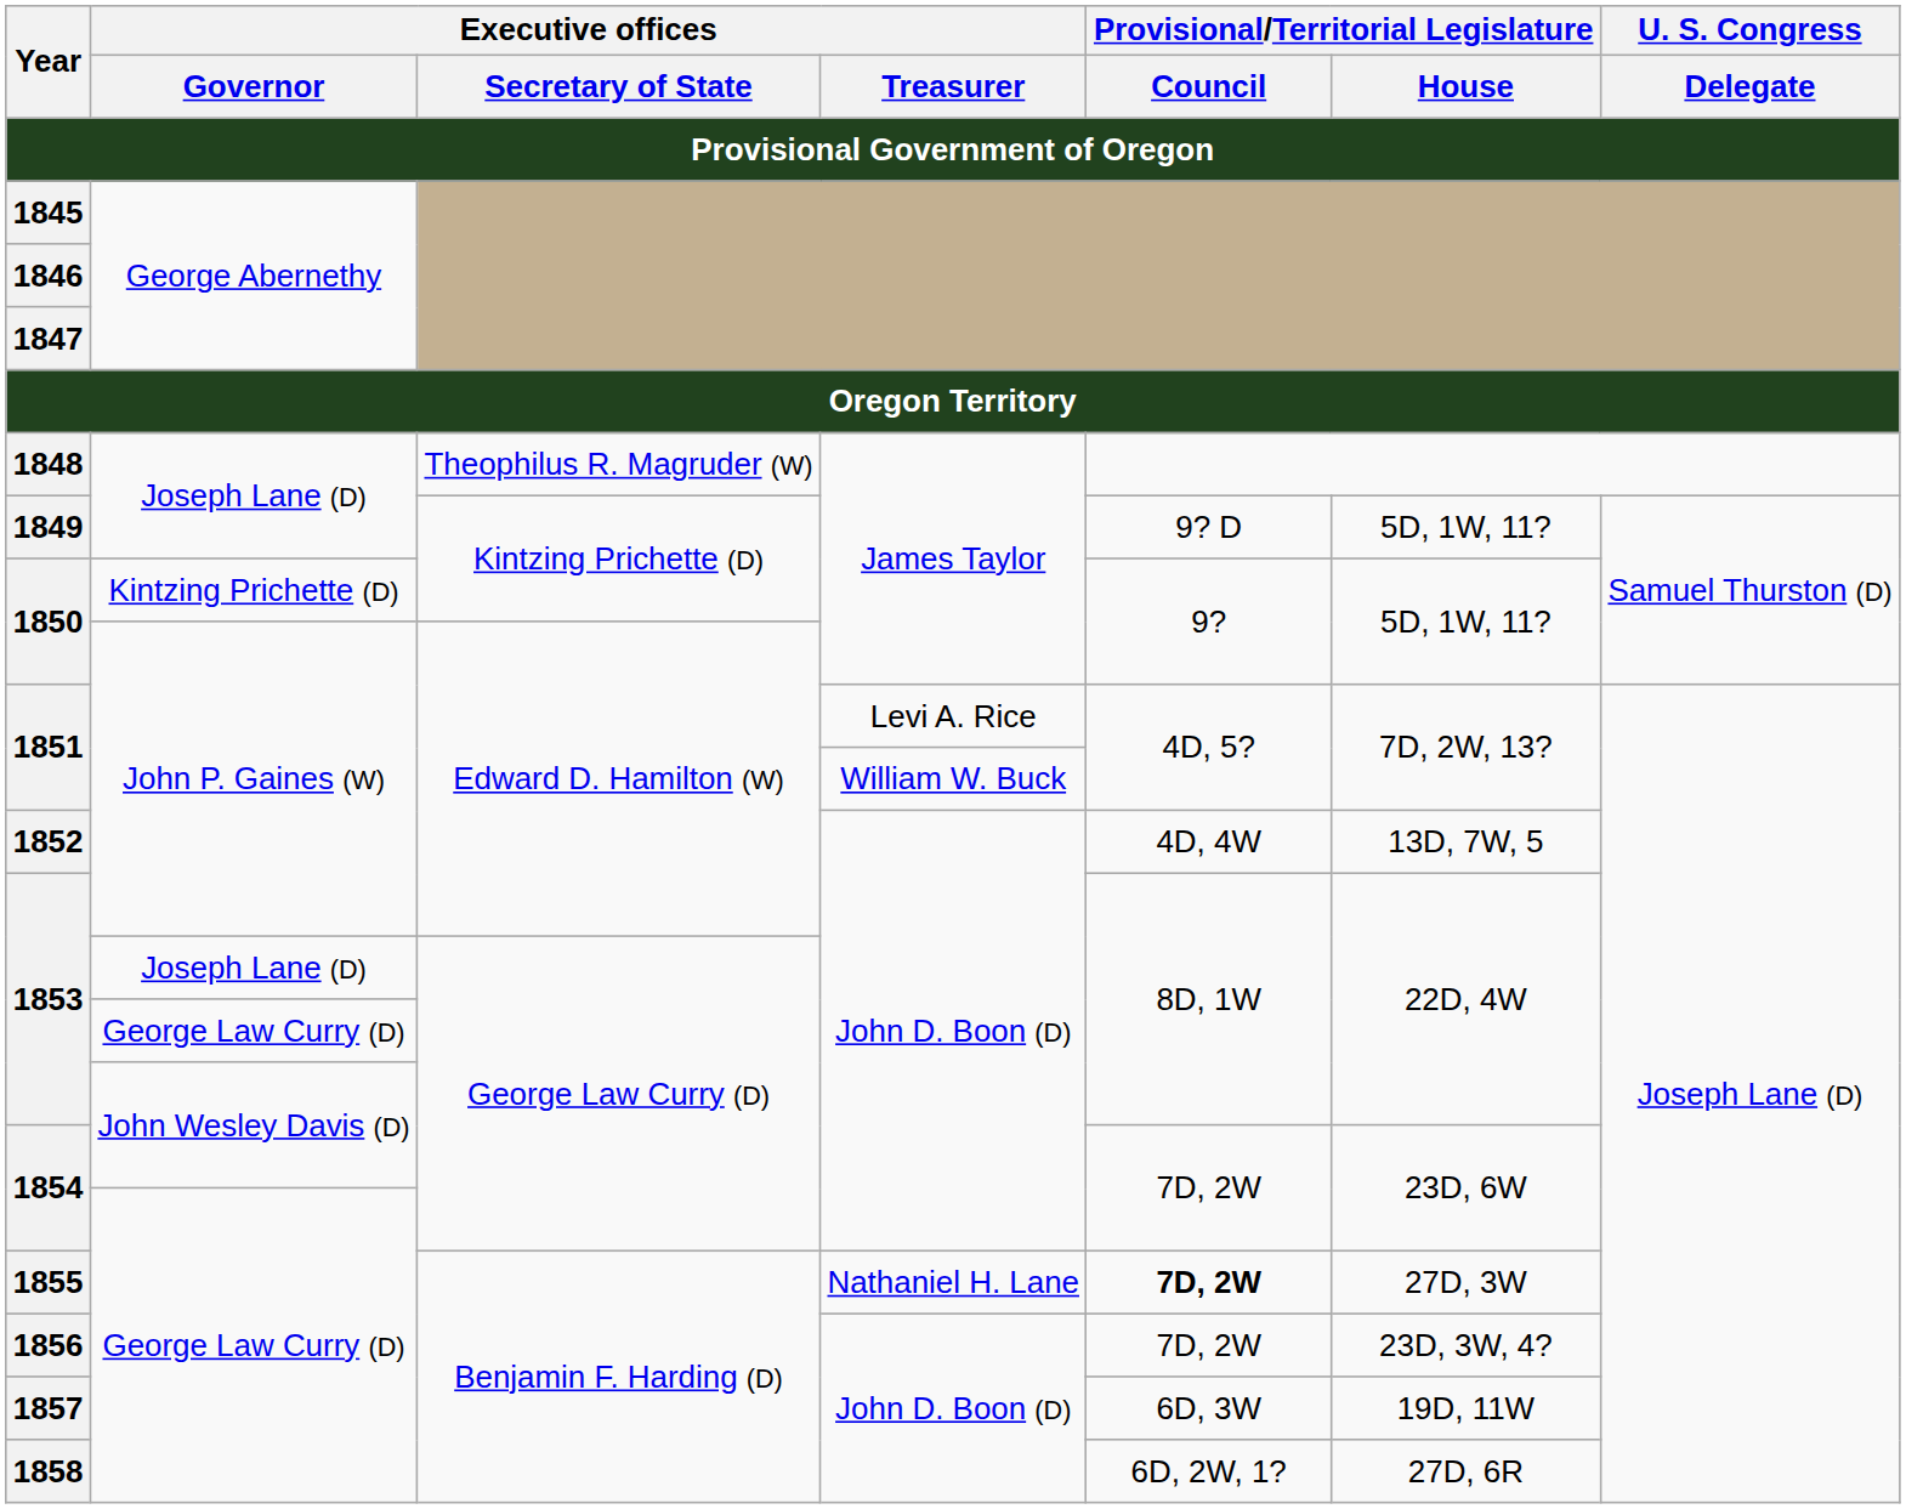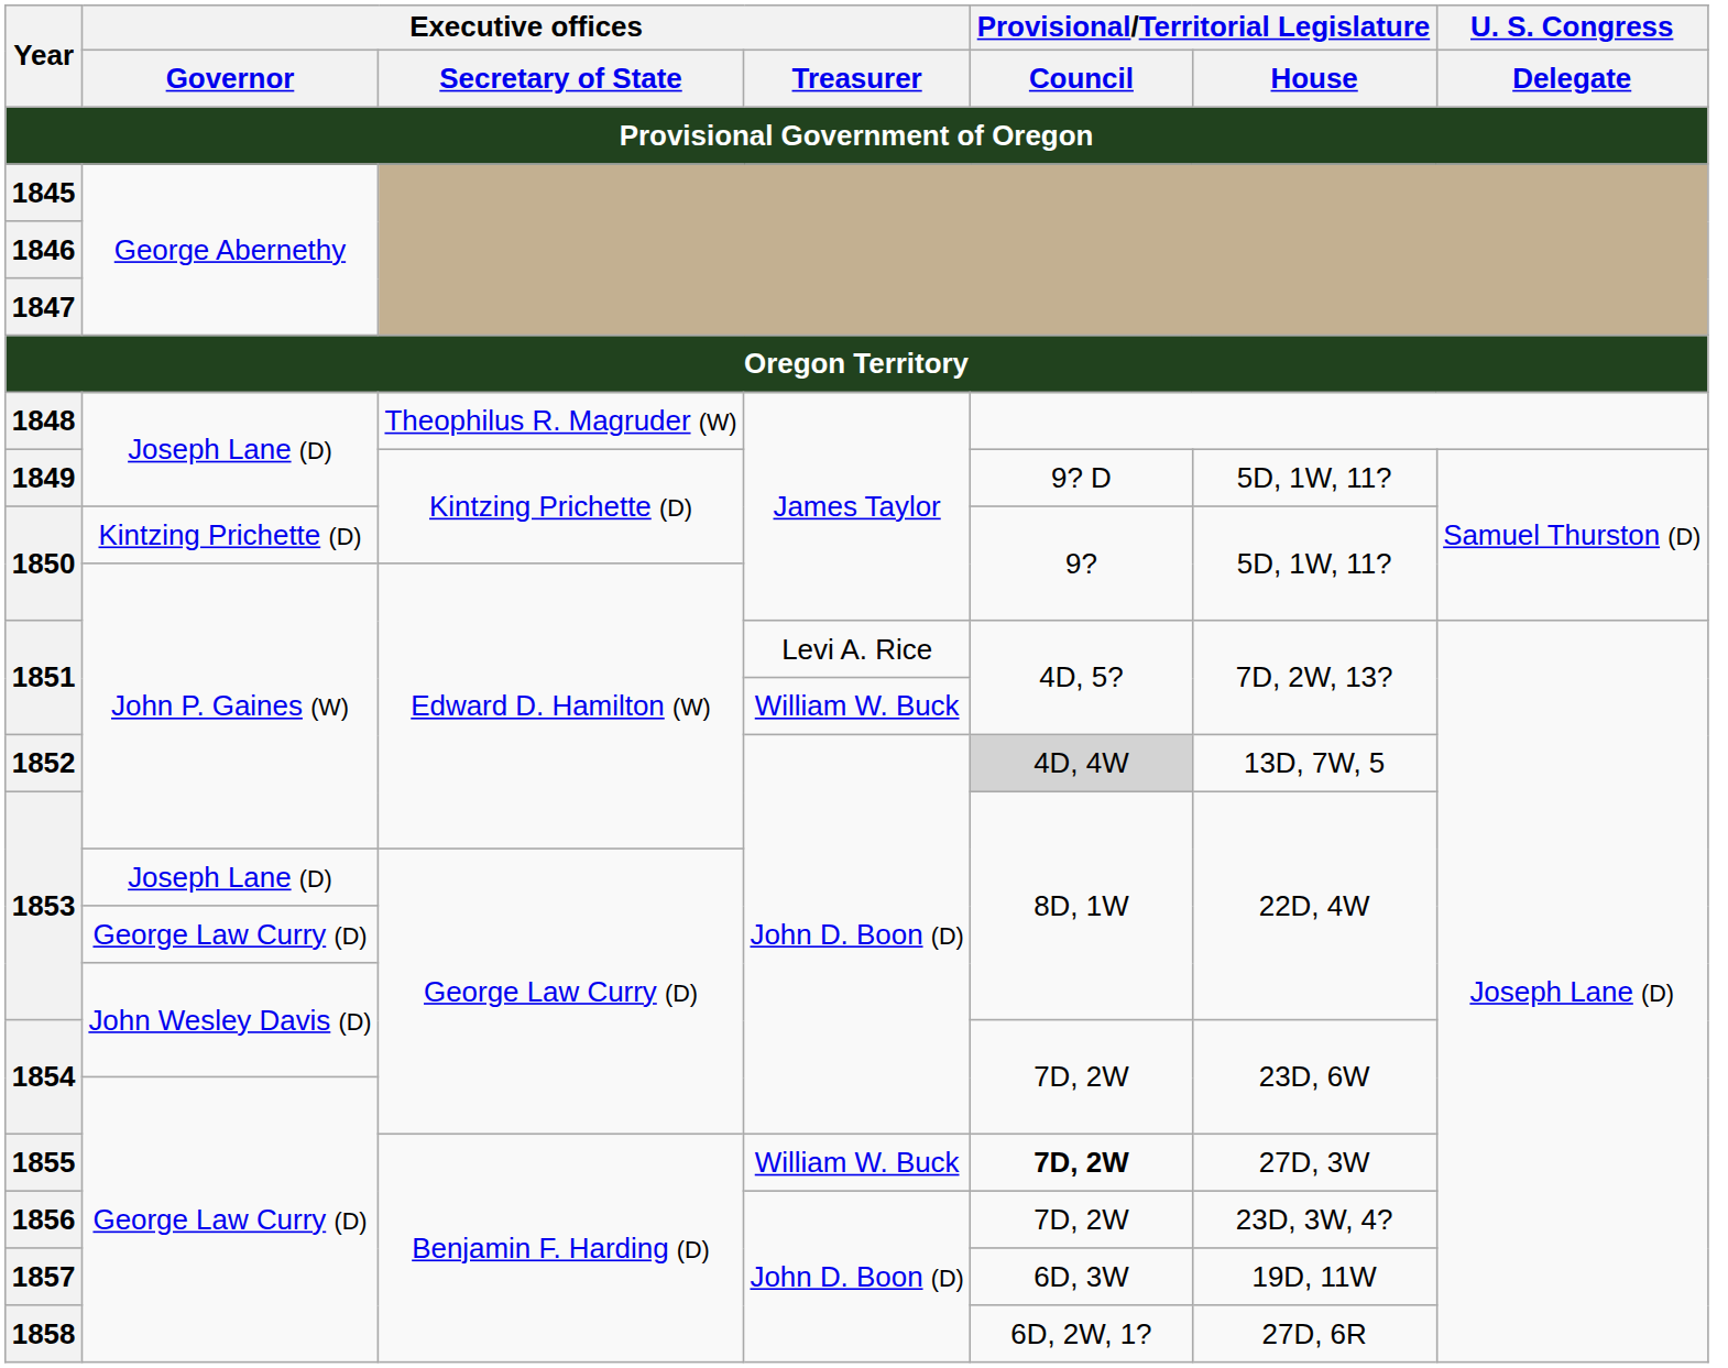 <table class="wikitable sortable sticky-header-multi" style="text-align:center">
 <tr>
 <th rowspan=2 class=unsortable>Year</th>
 <th colspan=3 class=unsortable>Executive offices</th>
 <th colspan=2 class=unsortable><a href='#'>Provisional</a>/<a href='#'>Territorial Legislature</a></th>
 <th class=unsortable><a href='#'>U. S. Congress</a></th>
 </tr>
 <tr style="height:2em">
 <th class=unsortable><a href='#'>Governor</a></th>
 <th class=unsortable><a href='#'>Secretary of State</a></th>
 <th class=unsortable><a href='#'>Treasurer</a></th>
 <th class=unsortable><a href='#'>Council</a></th>
 <th class=unsortable><a href='#'>House</a></th>
 <th class=unsortable><a href='#'>Delegate</a></th>
 </tr>
 <tr style="height:2em">
 <td colspan=7 style="background:#21421E; color:white"><strong>Provisional Government of Oregon</strong></td>
 </tr>
 <tr style="height:2em">
 <th>1845</th>
 <td rowspan=3><a href='#'>George Abernethy</a></td>
 <td colspan=5 rowspan=3 style="background:#C3B091"></td>
 </tr>
 <tr style="height:2em">
 <th>1846</th>
 </tr>
 <tr style="height:2em">
 <th>1847</th>
 </tr>
 <tr style="height:2em">
 <td colspan=7 style="background:#21421E; color:white"><strong>Oregon Territory</strong></td>
 </tr>
 <tr style="height:2em">
 <th>1848</th>
 <td rowspan=2 ><a href='#'>Joseph Lane</a> <small>(D)</small></td>
 <td><a href='#'>Theophilus R. Magruder</a> <small>(W)</small></td>
 <td rowspan=4><a href='#'>James Taylor</a></td>
 <td colspan=3></td>
 </tr>
 <tr style="height:2em">
 <th>1849</th>
 <td rowspan=2 ><a href='#'>Kintzing Prichette</a> <small>(D)</small></td>
 <td>9? D</td>
 <td>5D, 1W, 11?</td>
 <td rowspan=3 ><a href='#'>Samuel Thurston</a> <small>(D)</small></td>
 </tr>
 <tr style="height:2em">
 <th rowspan=2>1850</th>
 <td><a href='#'>Kintzing Prichette</a> <small>(D)</small></td>
 <td rowspan=2>9?</td>
 <td rowspan=2>5D, 1W, 11?</td>
 </tr>
 <tr style="height:2em">
 <td rowspan=5 ><a href='#'>John P. Gaines</a> <small>(W)</small></td>
 <td rowspan=5 ><a href='#'>Edward D. Hamilton</a> <small>(W)</small></td>
 </tr>
 <tr style="height:2em">
 <th rowspan=2>1851</th>
 <td>Levi A. Rice</td>
 <td rowspan=2 >4D, 5?</td>
 <td rowspan=2>7D, 2W, 13?</td>
 <td rowspan=13 ><a href='#'>Joseph Lane</a> <small>(D)</small></td>
 </tr>
 <tr style="height:2em">
 <td><a href='#'>William W. Buck</a></td>
 </tr>
 <tr style="height:2em">
 <th>1852</th>
 <td rowspan=7 ><a href='#'>John D. Boon</a> <small>(D)</small></td>
-<td>4D, 4W</td>
+<td style="background: lightgrey;">4D, 4W</td>
 <td>13D, 7W, 5</td>
 </tr>
 <tr style="height:2em">
 <th rowspan=4>1853</th>
 <td rowspan=4 >8D, 1W</td>
 <td rowspan=4 >22D, 4W</td>
 </tr>
 <tr style="height:2em">
 <td><a href='#'>Joseph Lane</a> <small>(D)</small></td>
 <td rowspan=5 ><a href='#'>George Law Curry</a> <small>(D)</small></td>
 </tr>
 <tr style="height:2em">
 <td><a href='#'>George Law Curry</a> <small>(D)</small></td>
 </tr>
 <tr style="height:2em">
 <td rowspan=2 ><a href='#'>John Wesley Davis</a> <small>(D)</small></td>
 </tr>
 <tr style="height:2em">
 <th rowspan=2>1854</th>
 <td rowspan=2 >7D, 2W</td>
 <td rowspan=2 >23D, 6W</td>
 </tr>
 <tr style="height:2em">
 <td rowspan=5 ><a href='#'>George Law Curry</a> <small>(D)</small></td>
 </tr>
 <tr style="height:2em">
 <th>1855</th>
 <td rowspan=4 ><a href='#'>Benjamin F. Harding</a> <small>(D)</small></td>
-<td><a href='#'>Nathaniel H. Lane</a></td>
+<td><a href='#'>William W. Buck</a></td>
 <td><strong>7D, 2W</strong></td>
 <td>27D, 3W</td>
 </tr>
 <tr style="height:2em">
 <th>1856</th>
 <td rowspan=3 ><a href='#'>John D. Boon</a> <small>(D)</small></td>
 <td>7D, 2W</td>
 <td>23D, 3W, 4?</td>
 </tr>
 <tr style="height:2em">
 <th>1857</th>
 <td>6D, 3W</td>
 <td>19D, 11W</td>
 </tr>
 <tr style="height:2em">
 <th>1858</th>
 <td>6D, 2W, 1?</td>
 <td>27D, 6R</td>
 </tr>
 </table>
